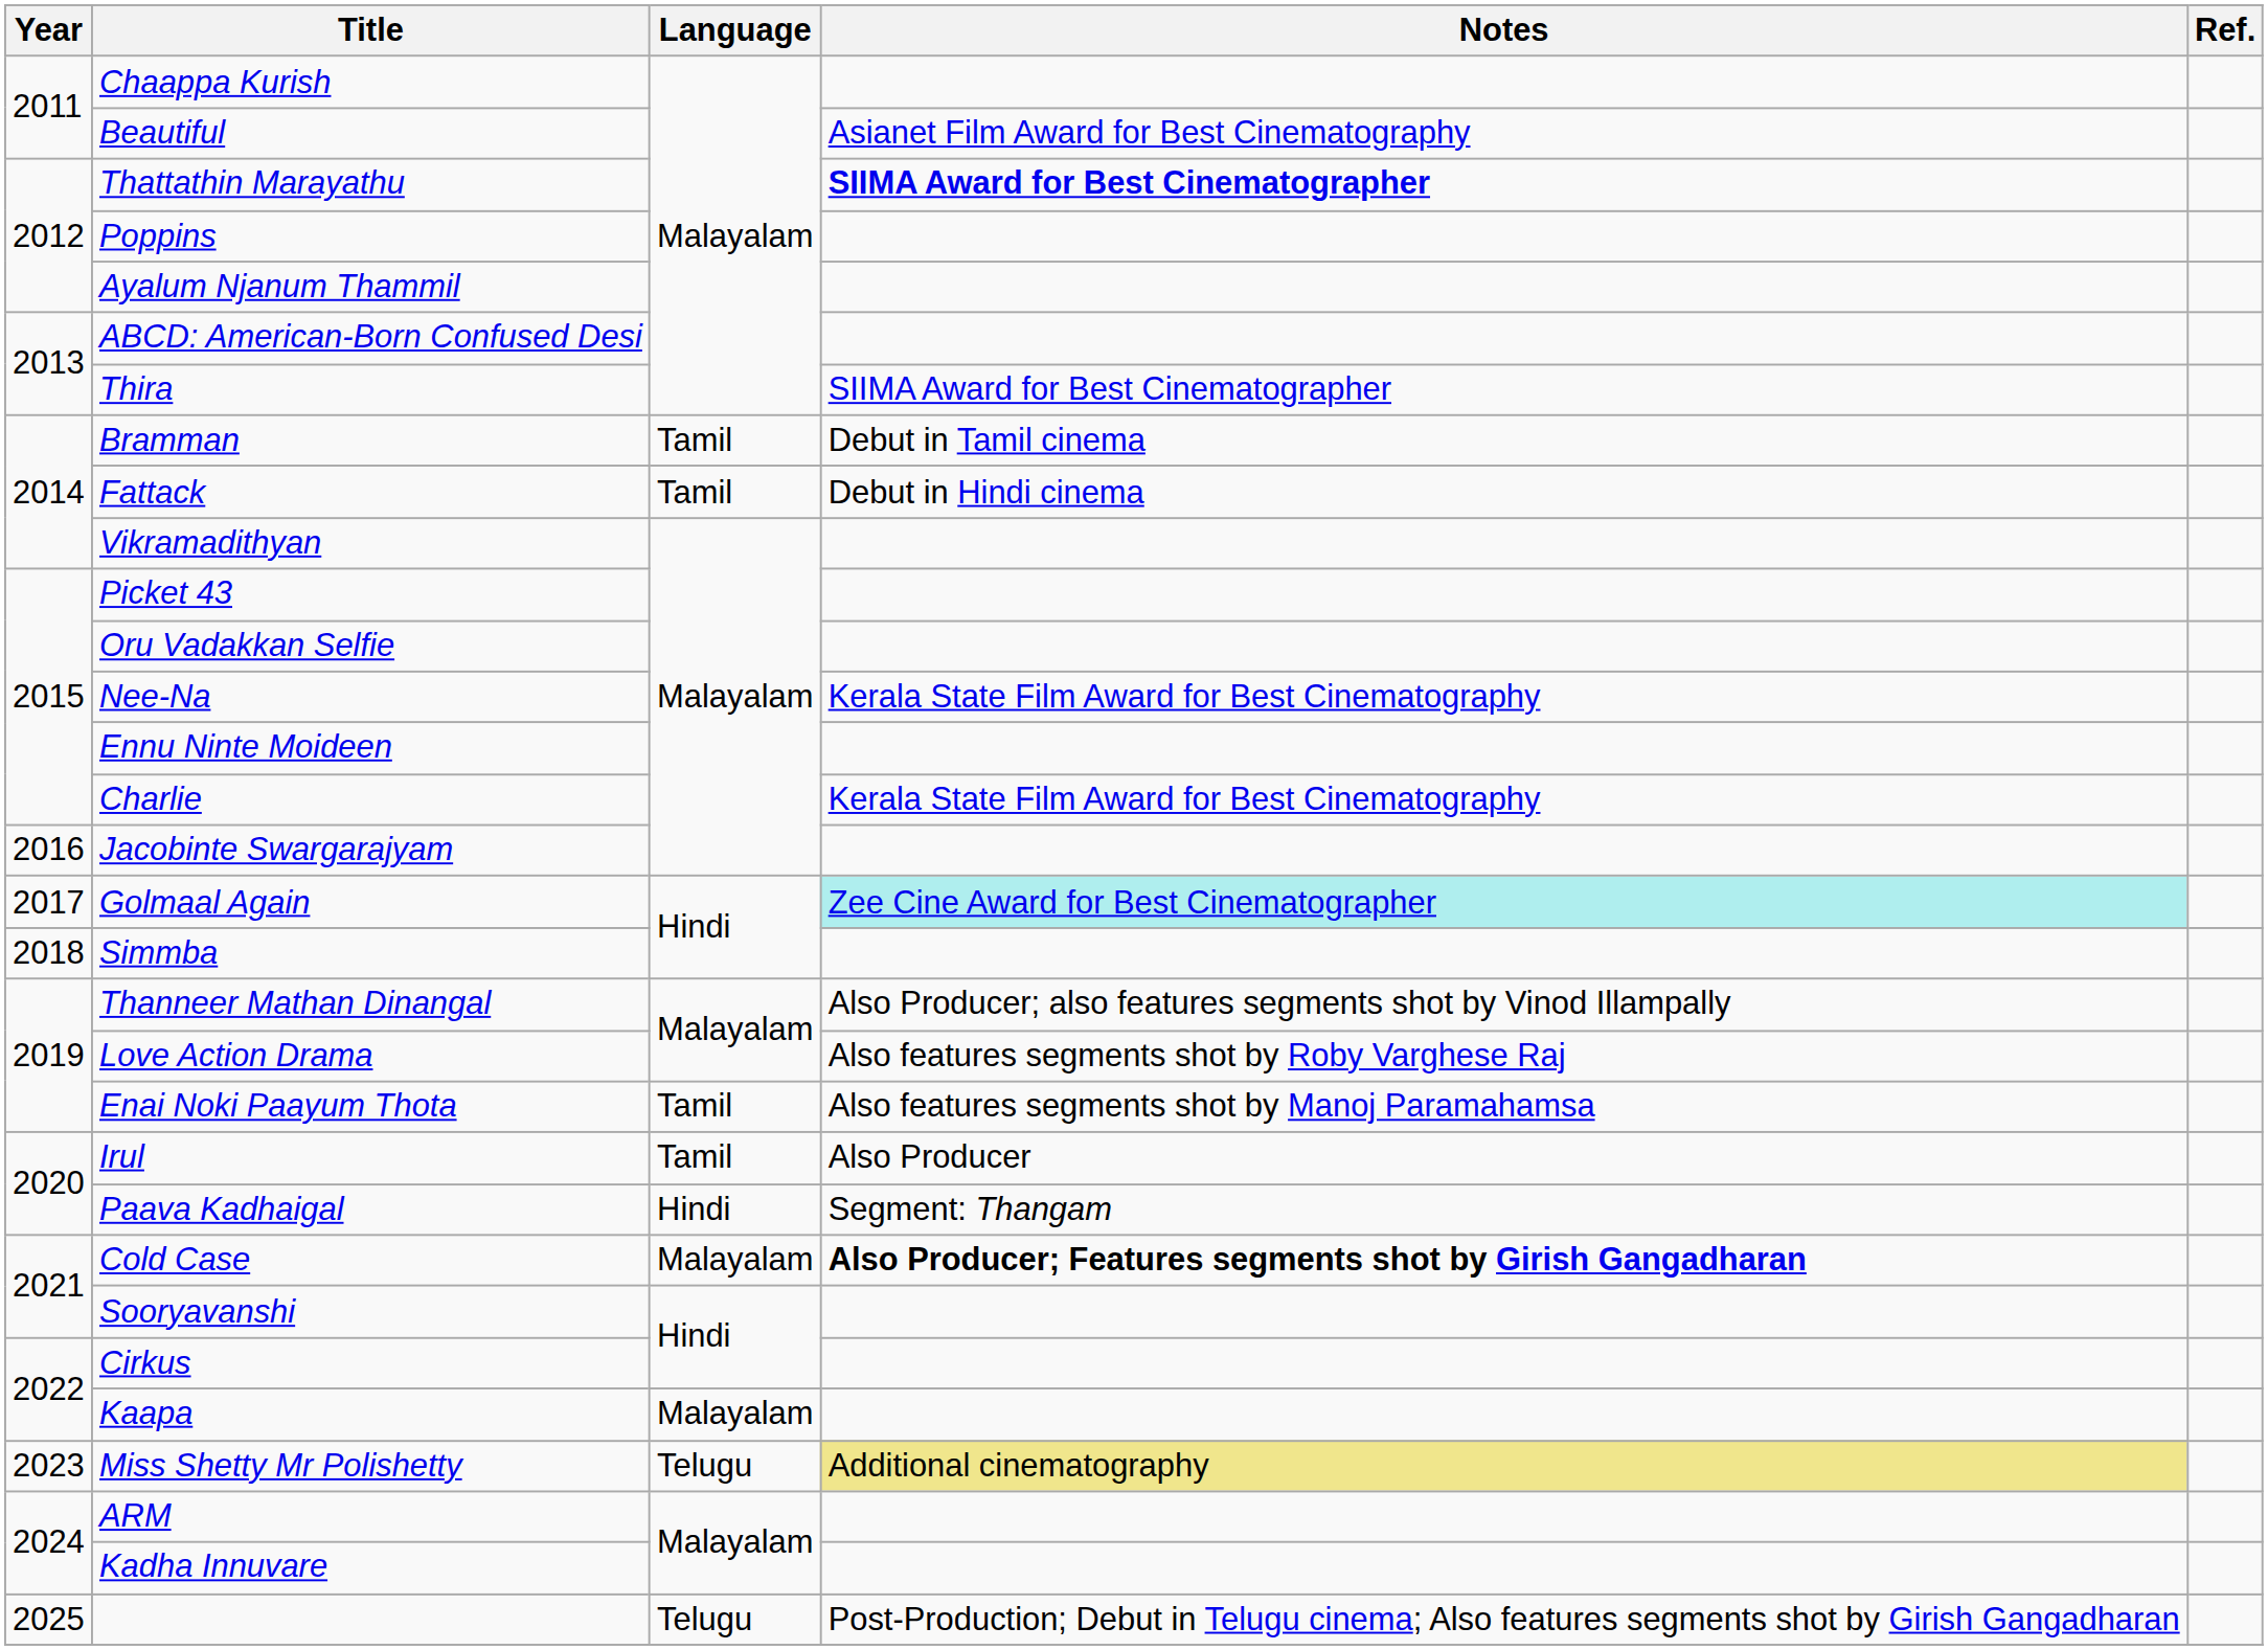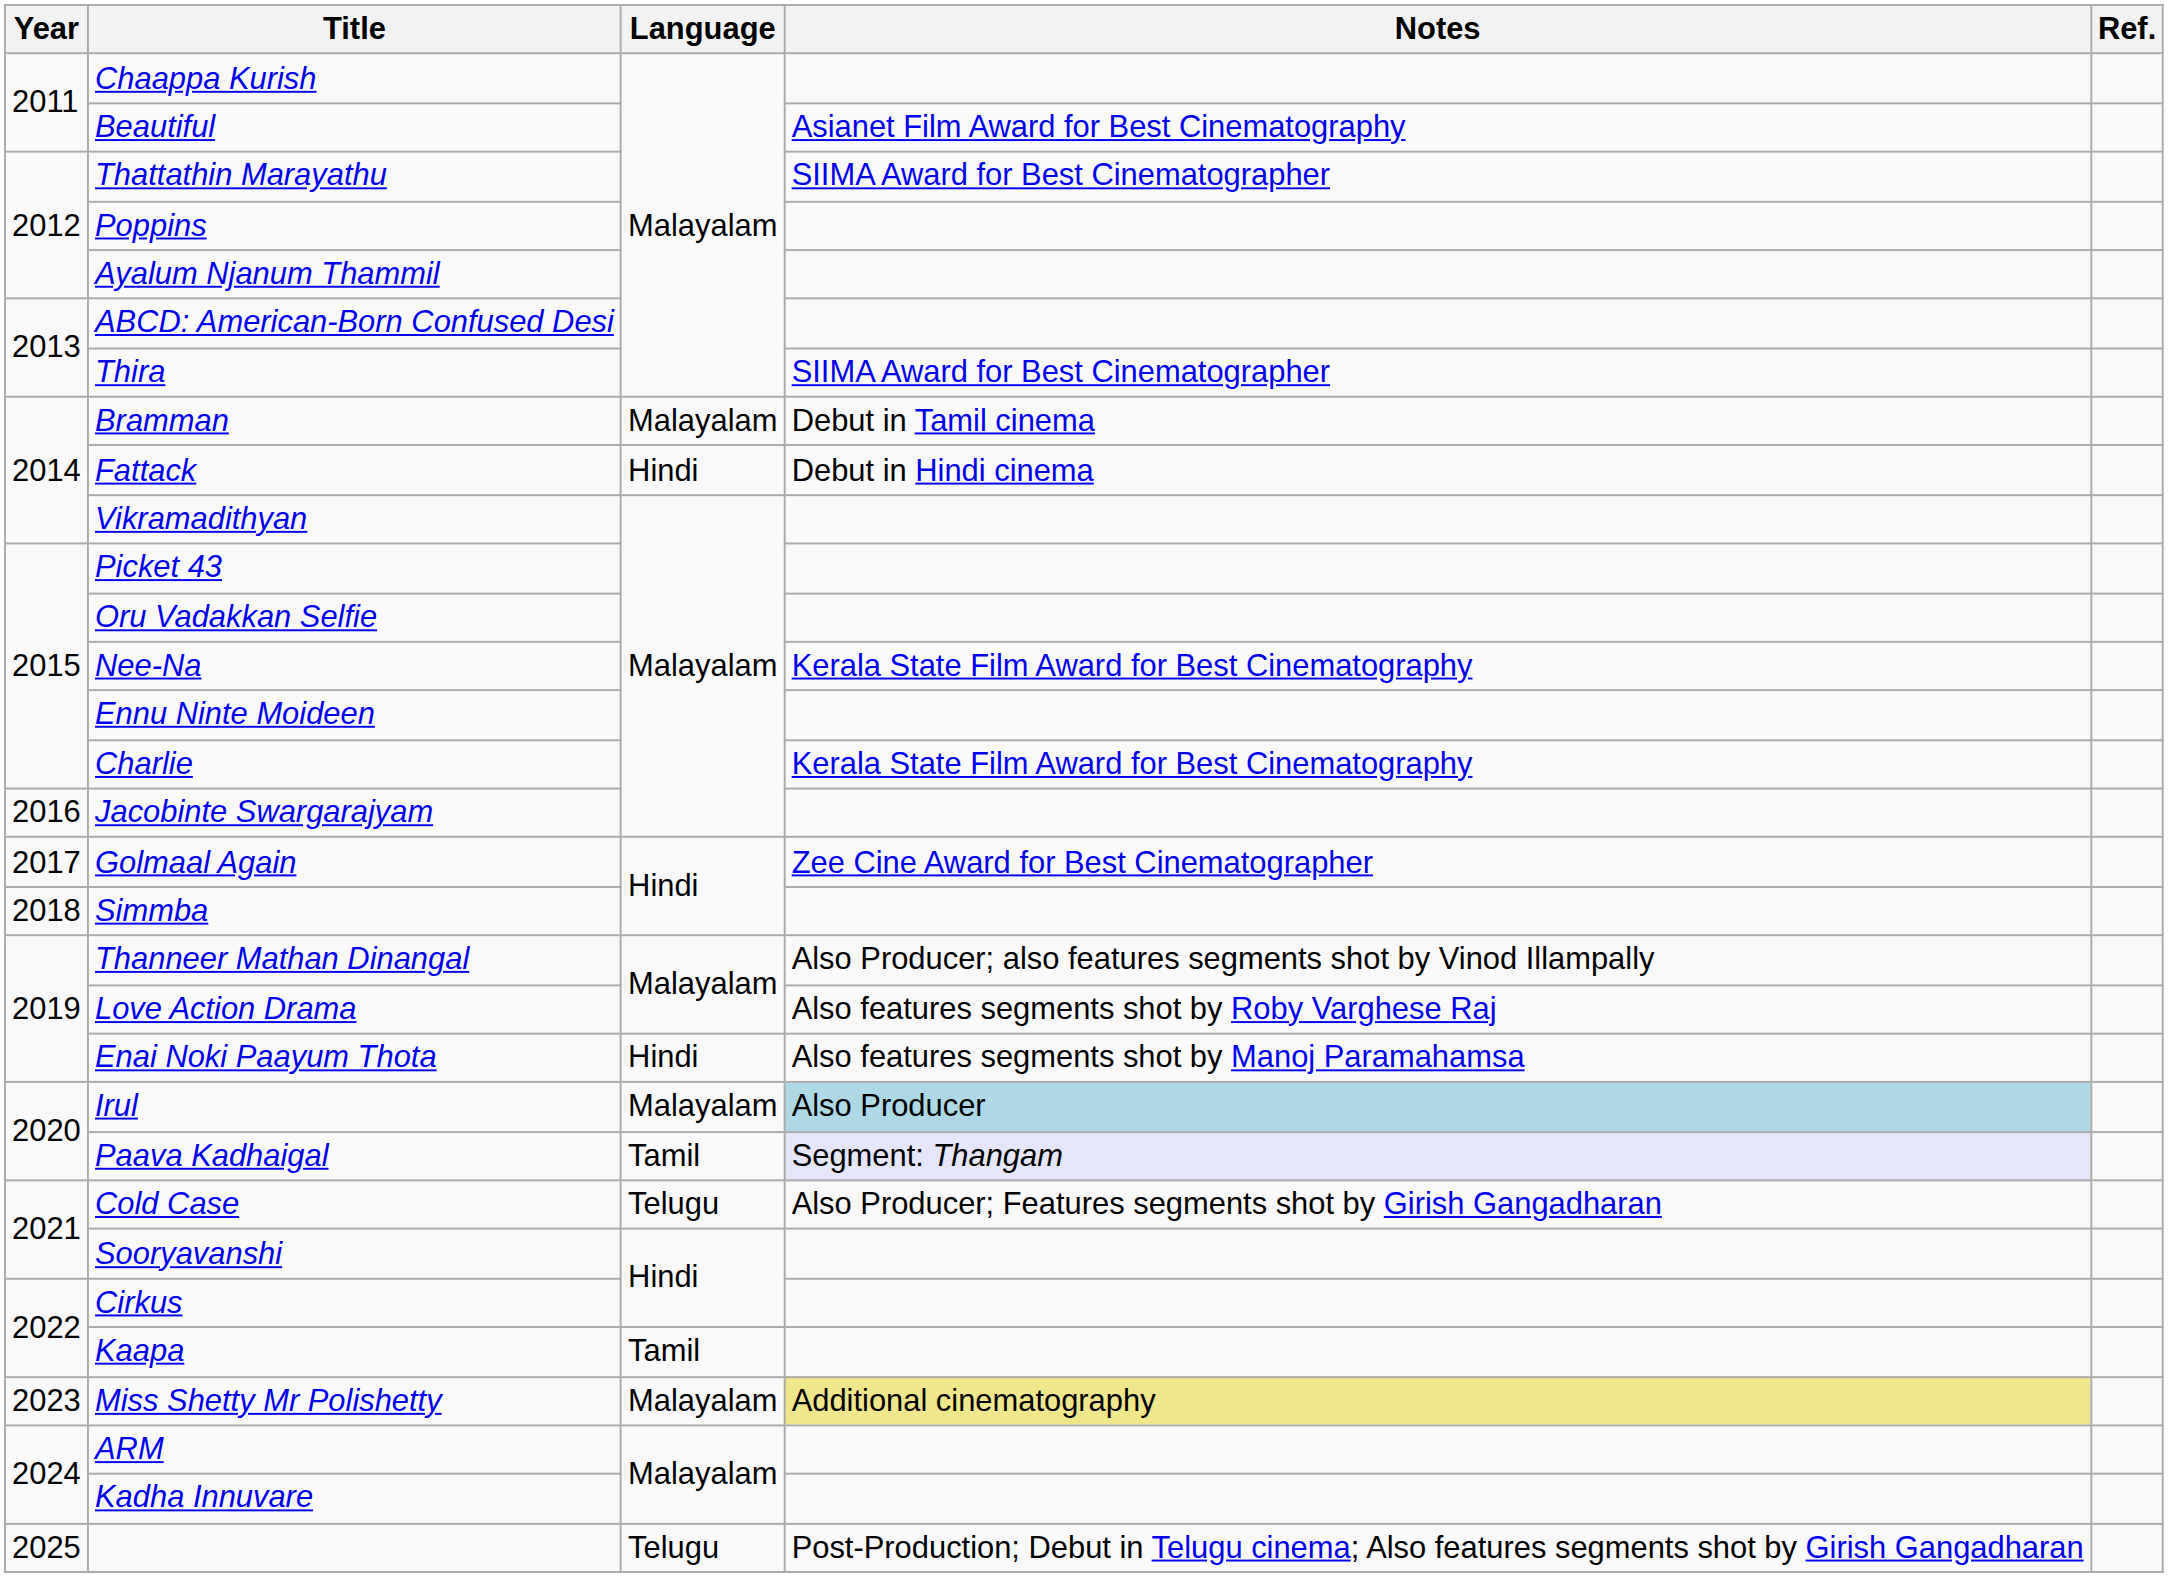 <table class="wikitable sortable">
 <tr>
 <th>Year</th>
 <th>Title</th>
 <th>Language</th>
 <th class="unsortable">Notes</th>
 <th>Ref.</th>
 </tr>
 <tr>
 <td rowspan="2">2011</td>
 <td><em><a href='#'>Chaappa Kurish</a></em></td>
 <td rowspan=7>Malayalam</td>
 <td></td>
 <td></td>
 </tr>
 <tr>
 <td><em><a href='#'>Beautiful</a></em></td>
 <td><a href='#'>Asianet Film Award for Best Cinematography</a></td>
 <td></td>
 </tr>
 <tr>
 <td rowspan="3">2012</td>
 <td><em><a href='#'>Thattathin Marayathu</a></em></td>
-<td><strong><a href='#'>SIIMA Award for Best Cinematographer</a></strong></td>
+<td><a href='#'>SIIMA Award for Best Cinematographer</a></td>
 <td></td>
 </tr>
 <tr>
 <td><em><a href='#'>Poppins</a></em></td>
 <td></td>
 <td></td>
 </tr>
 <tr>
 <td><em><a href='#'>Ayalum Njanum Thammil</a></em></td>
 <td></td>
 <td></td>
 </tr>
 <tr>
 <td rowspan="2">2013</td>
 <td><em><a href='#'>ABCD: American-Born Confused Desi</a></em></td>
 <td></td>
 <td></td>
 </tr>
 <tr>
 <td><em><a href='#'>Thira</a></em></td>
 <td><a href='#'>SIIMA Award for Best Cinematographer</a></td>
 <td></td>
 </tr>
 <tr>
 <td rowspan="3">2014</td>
 <td><em><a href='#'>Bramman</a></em></td>
-<td>Tamil</td>
+<td>Malayalam</td>
 <td>Debut in <a href='#'>Tamil cinema</a></td>
 <td></td>
 </tr>
 <tr>
 <td><em><a href='#'>Fattack</a></em></td>
-<td>Tamil</td>
+<td>Hindi</td>
 <td>Debut in <a href='#'>Hindi cinema</a></td>
 <td></td>
 </tr>
 <tr>
 <td><em><a href='#'>Vikramadithyan</a></em></td>
 <td rowspan=7>Malayalam</td>
 <td></td>
 <td></td>
 </tr>
 <tr>
 <td rowspan="5">2015</td>
 <td><em><a href='#'>Picket 43</a></em></td>
 <td></td>
 <td></td>
 </tr>
 <tr>
 <td><em><a href='#'>Oru Vadakkan Selfie</a></em></td>
 <td></td>
 <td></td>
 </tr>
 <tr>
 <td><em><a href='#'>Nee-Na</a></em></td>
 <td><a href='#'>Kerala State Film Award for Best Cinematography</a></td>
 <td></td>
 </tr>
 <tr>
 <td><em><a href='#'>Ennu Ninte Moideen</a></em></td>
 <td></td>
 <td></td>
 </tr>
 <tr>
 <td><em><a href='#'>Charlie</a></em></td>
 <td><a href='#'>Kerala State Film Award for Best Cinematography</a></td>
 <td></td>
 </tr>
 <tr>
 <td>2016</td>
 <td><em><a href='#'>Jacobinte Swargarajyam</a></em></td>
 <td></td>
 <td></td>
 </tr>
 <tr>
 <td>2017</td>
 <td><em><a href='#'>Golmaal Again</a></em></td>
 <td rowspan=2>Hindi</td>
-<td style="background: paleturquoise;"><a href='#'>Zee Cine Award for Best Cinematographer</a></td>
+<td><a href='#'>Zee Cine Award for Best Cinematographer</a></td>
 <td></td>
 </tr>
 <tr>
 <td>2018</td>
 <td><em><a href='#'>Simmba</a></em></td>
 <td></td>
 <td></td>
 </tr>
 <tr>
 <td rowspan="3">2019</td>
 <td><em><a href='#'>Thanneer Mathan Dinangal</a></em></td>
 <td rowspan=2>Malayalam</td>
 <td>Also Producer; also features segments shot by Vinod Illampally</td>
 <td></td>
 </tr>
 <tr>
 <td><em><a href='#'>Love Action Drama</a></em></td>
 <td>Also features segments shot by <a href='#'>Roby Varghese Raj</a></td>
 <td></td>
 </tr>
 <tr>
 <td><em><a href='#'>Enai Noki Paayum Thota</a></em></td>
-<td>Tamil</td>
+<td>Hindi</td>
 <td>Also features segments shot by <a href='#'>Manoj Paramahamsa</a></td>
 <td></td>
 </tr>
 <tr>
 <td rowspan="2">2020</td>
 <td><em><a href='#'>Irul</a></em></td>
-<td>Tamil</td>
-<td>Also Producer</td>
+<td>Malayalam</td>
+<td style="background: lightblue;">Also Producer</td>
 <td></td>
 </tr>
 <tr>
 <td><em><a href='#'>Paava Kadhaigal</a></em></td>
-<td>Hindi</td>
-<td>Segment: <em>Thangam</em></td>
+<td>Tamil</td>
+<td style="background: lavender;">Segment: <em>Thangam</em></td>
 <td></td>
 </tr>
 <tr>
 <td rowspan="2">2021</td>
 <td><em><a href='#'>Cold Case</a></em></td>
-<td>Malayalam</td>
-<td><strong>Also Producer; Features segments shot by <a href='#'>Girish Gangadharan</a></strong></td>
+<td>Telugu</td>
+<td>Also Producer; Features segments shot by <a href='#'>Girish Gangadharan</a></td>
 <td></td>
 </tr>
 <tr>
 <td><em><a href='#'>Sooryavanshi</a></em></td>
 <td rowspan=2>Hindi</td>
 <td></td>
 <td></td>
 </tr>
 <tr>
 <td rowspan=2>2022</td>
 <td><em><a href='#'>Cirkus</a></em></td>
 <td></td>
 <td></td>
 </tr>
 <tr>
 <td><em><a href='#'>Kaapa</a></em></td>
-<td>Malayalam</td>
+<td>Tamil</td>
 <td></td>
 <td></td>
 </tr>
 <tr>
 <td>2023</td>
 <td><em><a href='#'>Miss Shetty Mr Polishetty</a></em></td>
-<td>Telugu</td>
+<td>Malayalam</td>
 <td style="background: khaki;">Additional cinematography</td>
 <td></td>
 </tr>
 <tr>
 <td rowspan=2>2024</td>
 <td><em><a href='#'>ARM</a></em></td>
 <td rowspan=2>Malayalam</td>
 <td></td>
 <td></td>
 </tr>
 <tr>
 <td><em><a href='#'>Kadha Innuvare</a></em></td>
 <td></td>
 <td></td>
 </tr>
 <tr>
 <td>2025</td>
 <td></td>
 <td>Telugu</td>
 <td>Post-Production; Debut in <a href='#'>Telugu cinema</a>; Also features segments shot by <a href='#'>Girish Gangadharan</a></td>
 <td></td>
 </tr>
 <tr>
 </tr>
 </table>
